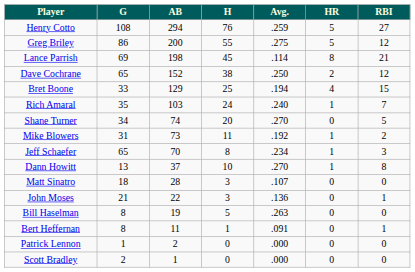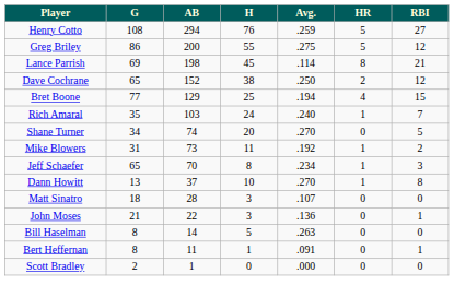 <table class="wikitable sortable">
 <tr>
 <th style="background:#005c5c; color:#fffddd; width:16%;">Player</th>
 <th style="background:#005c5c; color:#fffddd; width:9%;">G</th>
 <th style="background:#005c5c; color:#fffddd; width:9%;">AB</th>
 <th style="background:#005c5c; color:#fffddd; width:9%;">H</th>
 <th style="background:#005c5c; color:#fffddd; width:9%;">Avg.</th>
 <th style="background:#005c5c; color:#fffddd; width:9%;">HR</th>
 <th style="background:#005c5c; color:#fffddd; width:9%;">RBI</th>
 </tr>
 <tr style="text-align:center;">
 <td><a href='#'>Henry Cotto</a></td>
 <td>108</td>
 <td>294</td>
 <td>76</td>
 <td>.259</td>
 <td>5</td>
 <td>27</td>
 </tr>
 <tr style="text-align:center;">
 <td><a href='#'>Greg Briley</a></td>
 <td>86</td>
 <td>200</td>
 <td>55</td>
 <td>.275</td>
 <td>5</td>
 <td>12</td>
 </tr>
 <tr align=center>
 <td><a href='#'>Lance Parrish</a></td>
 <td>69</td>
 <td>198</td>
 <td>45</td>
 <td>.114</td>
 <td>8</td>
 <td>21</td>
 </tr>
 <tr align=center>
 <td><a href='#'>Dave Cochrane</a></td>
 <td>65</td>
 <td>152</td>
 <td>38</td>
 <td>.250</td>
 <td>2</td>
 <td>12</td>
 </tr>
 <tr align=center>
 <td><a href='#'>Bret Boone</a></td>
-<td>33</td>
+<td>77</td>
 <td>129</td>
 <td>25</td>
 <td>.194</td>
 <td>4</td>
 <td>15</td>
 </tr>
 <tr align=center>
 <td><a href='#'>Rich Amaral</a></td>
 <td>35</td>
 <td>103</td>
 <td>24</td>
 <td>.240</td>
 <td>1</td>
 <td>7</td>
 </tr>
 <tr align=center>
 <td><a href='#'>Shane Turner</a></td>
 <td>34</td>
 <td>74</td>
 <td>20</td>
 <td>.270</td>
 <td>0</td>
 <td>5</td>
 </tr>
 <tr style="text-align:center;">
 <td><a href='#'>Mike Blowers</a></td>
 <td>31</td>
 <td>73</td>
 <td>11</td>
 <td>.192</td>
 <td>1</td>
 <td>2</td>
 </tr>
 <tr align=center>
 <td><a href='#'>Jeff Schaefer</a></td>
 <td>65</td>
 <td>70</td>
 <td>8</td>
 <td>.234</td>
 <td>1</td>
 <td>3</td>
 </tr>
 <tr style="text-align:center;">
 <td><a href='#'>Dann Howitt</a></td>
 <td>13</td>
 <td>37</td>
 <td>10</td>
 <td>.270</td>
 <td>1</td>
 <td>8</td>
 </tr>
 <tr align=center>
 <td><a href='#'>Matt Sinatro</a></td>
 <td>18</td>
 <td>28</td>
 <td>3</td>
 <td>.107</td>
 <td>0</td>
 <td>0</td>
 </tr>
 <tr align=center>
 <td><a href='#'>John Moses</a></td>
 <td>21</td>
 <td>22</td>
 <td>3</td>
 <td>.136</td>
 <td>0</td>
 <td>1</td>
 </tr>
 <tr style="text-align:center;">
 <td><a href='#'>Bill Haselman</a></td>
 <td>8</td>
-<td>19</td>
+<td>14</td>
 <td>5</td>
 <td>.263</td>
 <td>0</td>
 <td>0</td>
 </tr>
 <tr align=center>
 <td><a href='#'>Bert Heffernan</a></td>
 <td>8</td>
 <td>11</td>
 <td>1</td>
 <td>.091</td>
 <td>0</td>
 <td>1</td>
 </tr>
 <tr align=center>
-<td><a href='#'>Patrick Lennon</a></td>
-<td>1</td>
-<td>2</td>
-<td>0</td>
-<td>.000</td>
-<td>0</td>
-<td>0</td>
-</tr>
-<tr align=center>
 <td><a href='#'>Scott Bradley</a></td>
 <td>2</td>
 <td>1</td>
 <td>0</td>
 <td>.000</td>
 <td>0</td>
 <td>0</td>
 </tr>
 </table>
